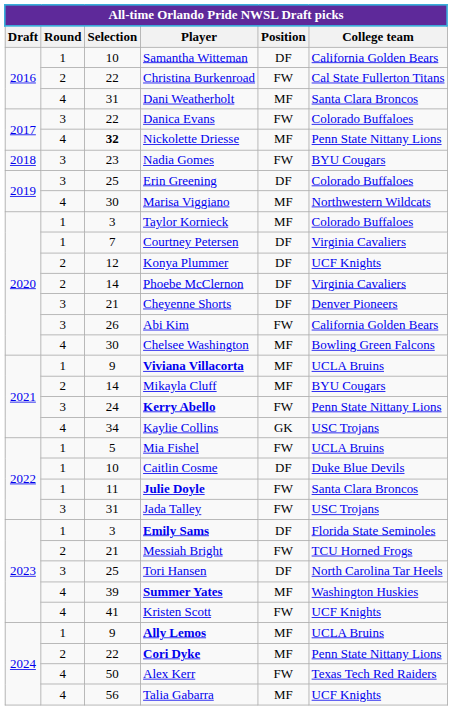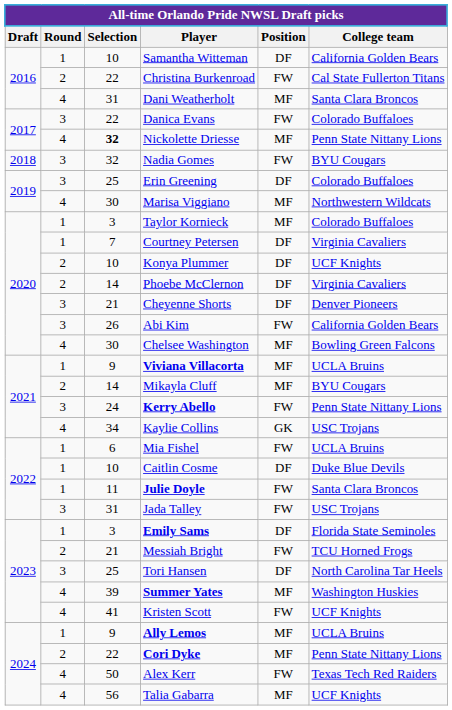 <table class="wikitable sortable" style="text-align:left; font-size:100%;">
 <tr>
 <th colspan="6" style="background:#5E299A; color:white; border:2px solid #3aadd9;" scope="col">All-time Orlando Pride NWSL Draft picks</th>
 </tr>
 <tr>
 <th>Draft</th>
 <th>Round</th>
 <th>Selection</th>
 <th>Player</th>
 <th>Position</th>
 <th>College team</th>
 </tr>
 <tr>
 <td rowspan="3" align="center"><a href='#'>2016</a></td>
 <td align="center">1</td>
 <td align="center">10</td>
 <td> <a href='#'>Samantha Witteman</a></td>
 <td align="center">DF</td>
 <td> <a href='#'>California Golden Bears</a></td>
 </tr>
 <tr>
 <td align="center">2</td>
 <td align="center">22</td>
 <td> <a href='#'>Christina Burkenroad</a></td>
 <td align="center">FW</td>
 <td> <a href='#'>Cal State Fullerton Titans</a></td>
 </tr>
 <tr>
 <td align="center">4</td>
 <td align="center">31</td>
 <td> <a href='#'>Dani Weatherholt</a></td>
 <td align="center">MF</td>
 <td> <a href='#'>Santa Clara Broncos</a></td>
 </tr>
 <tr>
 <td rowspan="2" align="center"><a href='#'>2017</a></td>
 <td align="center">3</td>
 <td align="center">22</td>
 <td> <a href='#'>Danica Evans</a></td>
 <td align="center">FW</td>
 <td> <a href='#'>Colorado Buffaloes</a></td>
 </tr>
 <tr>
 <td align="center">4</td>
 <td align="center"><strong>32</strong></td>
 <td> <a href='#'>Nickolette Driesse</a></td>
 <td align="center">MF</td>
 <td> <a href='#'>Penn State Nittany Lions</a></td>
 </tr>
 <tr>
 <td align="center"><a href='#'>2018</a></td>
 <td align="center">3</td>
-<td align="center">23</td>
+<td align="center">32</td>
 <td> <a href='#'>Nadia Gomes</a></td>
 <td align="center">FW</td>
 <td> <a href='#'>BYU Cougars</a></td>
 </tr>
 <tr>
 <td rowspan="2" align="center"><a href='#'>2019</a></td>
 <td align="center">3</td>
 <td align="center">25</td>
 <td> <a href='#'>Erin Greening</a></td>
 <td align="center">DF</td>
 <td> <a href='#'>Colorado Buffaloes</a></td>
 </tr>
 <tr>
 <td align="center">4</td>
 <td align="center">30</td>
 <td> <a href='#'>Marisa Viggiano</a></td>
 <td align="center">MF</td>
 <td> <a href='#'>Northwestern Wildcats</a></td>
 </tr>
 <tr>
 <td rowspan="7" align="center"><a href='#'>2020</a></td>
 <td align="center">1</td>
 <td align="center">3</td>
 <td> <a href='#'>Taylor Kornieck</a></td>
 <td align="center">MF</td>
 <td> <a href='#'>Colorado Buffaloes</a></td>
 </tr>
 <tr>
 <td align="center">1</td>
 <td align="center">7</td>
 <td> <a href='#'>Courtney Petersen</a></td>
 <td align="center">DF</td>
 <td> <a href='#'>Virginia Cavaliers</a></td>
 </tr>
 <tr>
 <td align="center">2</td>
-<td align="center">12</td>
+<td align="center">10</td>
 <td> <a href='#'>Konya Plummer</a></td>
 <td align="center">DF</td>
 <td> <a href='#'>UCF Knights</a></td>
 </tr>
 <tr>
 <td align="center">2</td>
 <td align="center">14</td>
 <td> <a href='#'>Phoebe McClernon</a></td>
 <td align="center">DF</td>
 <td> <a href='#'>Virginia Cavaliers</a></td>
 </tr>
 <tr>
 <td align="center">3</td>
 <td align="center">21</td>
 <td> <a href='#'>Cheyenne Shorts</a></td>
 <td align="center">DF</td>
 <td> <a href='#'>Denver Pioneers</a></td>
 </tr>
 <tr>
 <td align="center">3</td>
 <td align="center">26</td>
 <td> <a href='#'>Abi Kim</a></td>
 <td align="center">FW</td>
 <td> <a href='#'>California Golden Bears</a></td>
 </tr>
 <tr>
 <td align="center">4</td>
 <td align="center">30</td>
 <td> <a href='#'>Chelsee Washington</a></td>
 <td align="center">MF</td>
 <td> <a href='#'>Bowling Green Falcons</a></td>
 </tr>
 <tr>
 <td rowspan="4" align="center"><a href='#'>2021</a></td>
 <td align="center">1</td>
 <td align="center">9</td>
 <td> <strong><a href='#'>Viviana Villacorta</a></strong></td>
 <td align="center">MF</td>
 <td> <a href='#'>UCLA Bruins</a></td>
 </tr>
 <tr>
 <td align="center">2</td>
 <td align="center">14</td>
 <td> <a href='#'>Mikayla Cluff</a></td>
 <td align="center">MF</td>
 <td> <a href='#'>BYU Cougars</a></td>
 </tr>
 <tr>
 <td align="center">3</td>
 <td align="center">24</td>
 <td> <strong><a href='#'>Kerry Abello</a></strong></td>
 <td align="center">FW</td>
 <td> <a href='#'>Penn State Nittany Lions</a></td>
 </tr>
 <tr>
 <td align="center">4</td>
 <td align="center">34</td>
 <td> <a href='#'>Kaylie Collins</a></td>
 <td align="center">GK</td>
 <td> <a href='#'>USC Trojans</a></td>
 </tr>
 <tr>
 <td rowspan="4" align="center"><a href='#'>2022</a></td>
 <td align="center">1</td>
-<td align="center">5</td>
+<td align="center">6</td>
 <td> <a href='#'>Mia Fishel</a></td>
 <td align="center">FW</td>
 <td> <a href='#'>UCLA Bruins</a></td>
 </tr>
 <tr>
 <td align="center">1</td>
 <td align="center">10</td>
 <td> <a href='#'>Caitlin Cosme</a></td>
 <td align="center">DF</td>
 <td> <a href='#'>Duke Blue Devils</a></td>
 </tr>
 <tr>
 <td align="center">1</td>
 <td align="center">11</td>
 <td> <strong><a href='#'>Julie Doyle</a></strong></td>
 <td align="center">FW</td>
 <td> <a href='#'>Santa Clara Broncos</a></td>
 </tr>
 <tr>
 <td align="center">3</td>
 <td align="center">31</td>
 <td> <a href='#'>Jada Talley</a></td>
 <td align="center">FW</td>
 <td> <a href='#'>USC Trojans</a></td>
 </tr>
 <tr>
 <td rowspan="5" align="center"><a href='#'>2023</a></td>
 <td align="center">1</td>
 <td align="center">3</td>
 <td> <strong><a href='#'>Emily Sams</a></strong></td>
 <td align="center">DF</td>
 <td> <a href='#'>Florida State Seminoles</a></td>
 </tr>
 <tr>
 <td align="center">2</td>
 <td align="center">21</td>
 <td> <a href='#'>Messiah Bright</a></td>
 <td align="center">FW</td>
 <td> <a href='#'>TCU Horned Frogs</a></td>
 </tr>
 <tr>
 <td align="center">3</td>
 <td align="center">25</td>
 <td> <a href='#'>Tori Hansen</a></td>
 <td align="center">DF</td>
 <td> <a href='#'>North Carolina Tar Heels</a></td>
 </tr>
 <tr>
 <td align="center">4</td>
 <td align="center">39</td>
 <td> <strong><a href='#'>Summer Yates</a></strong></td>
 <td align="center">MF</td>
 <td> <a href='#'>Washington Huskies</a></td>
 </tr>
 <tr>
 <td align="center">4</td>
 <td align="center">41</td>
 <td> <a href='#'>Kristen Scott</a></td>
 <td align="center">FW</td>
 <td> <a href='#'>UCF Knights</a></td>
 </tr>
 <tr>
 <td rowspan="4" align="center"><a href='#'>2024</a></td>
 <td align="center">1</td>
 <td align="center">9</td>
 <td> <strong><a href='#'>Ally Lemos</a></strong></td>
 <td align="center">MF</td>
 <td> <a href='#'>UCLA Bruins</a></td>
 </tr>
 <tr>
 <td align="center">2</td>
 <td align="center">22</td>
 <td> <strong><a href='#'>Cori Dyke</a></strong></td>
 <td align="center">MF</td>
 <td> <a href='#'>Penn State Nittany Lions</a></td>
 </tr>
 <tr>
 <td align="center">4</td>
 <td align="center">50</td>
 <td> <a href='#'>Alex Kerr</a></td>
 <td align="center">FW</td>
 <td> <a href='#'>Texas Tech Red Raiders</a></td>
 </tr>
 <tr>
 <td align="center">4</td>
 <td align="center">56</td>
 <td> <a href='#'>Talia Gabarra</a></td>
 <td align="center">MF</td>
 <td> <a href='#'>UCF Knights</a></td>
 </tr>
 </table>
